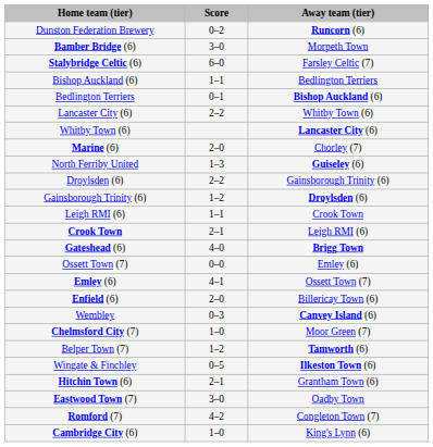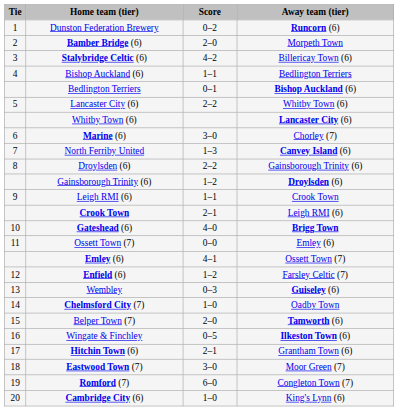 <table class="wikitable" style="width: 600px; background:WhiteSmoke; text-align:center; font-size:90%">
 <tr>
+<td scope="col" style="width:  5.00%; background:silver;"><strong>Tie</strong></td>
 <td scope="col" style="width: 36.25%; background:silver;"><strong>Home team (tier)</strong></td>
 <td scope="col" style="width: 12.50%; background:silver;"><strong>Score</strong></td>
 <td scope="col" style="width: 36.25%; background:silver;"><strong>Away team (tier)</strong></td>
 </tr>
 <tr>
+<td>1</td>
 <td><a href='#'>Dunston Federation Brewery</a></td>
 <td>0–2</td>
 <td><strong><a href='#'>Runcorn</a></strong> (6)</td>
 </tr>
 <tr>
+<td>2</td>
 <td><strong><a href='#'>Bamber Bridge</a></strong> (6)</td>
-<td>3–0</td>
+<td>2–0</td>
 <td><a href='#'>Morpeth Town</a></td>
 </tr>
 <tr>
+<td>3</td>
 <td><strong><a href='#'>Stalybridge Celtic</a></strong> (6)</td>
-<td>6–0</td>
-<td><a href='#'>Farsley Celtic</a> (7)</td>
+<td>4–2</td>
+<td><a href='#'>Billericay Town</a> (6)</td>
 </tr>
 <tr>
+<td>4</td>
 <td><a href='#'>Bishop Auckland</a> (6)</td>
 <td>1–1</td>
 <td><a href='#'>Bedlington Terriers</a></td>
 </tr>
 <tr>
+<td><em></em></td>
 <td><a href='#'>Bedlington Terriers</a></td>
 <td>0–1</td>
 <td><strong><a href='#'>Bishop Auckland</a></strong> (6)</td>
 </tr>
 <tr>
+<td>5</td>
 <td><a href='#'>Lancaster City</a> (6)</td>
 <td>2–2</td>
 <td><a href='#'>Whitby Town</a> (6)</td>
 </tr>
 <tr>
+<td><em></em></td>
 <td><a href='#'>Whitby Town</a> (6)</td>
 <td></td>
 <td><strong><a href='#'>Lancaster City</a></strong> (6)</td>
 </tr>
 <tr>
+<td>6</td>
 <td><strong><a href='#'>Marine</a></strong> (6)</td>
-<td>2–0</td>
+<td>3–0</td>
 <td><a href='#'>Chorley</a> (7)</td>
 </tr>
 <tr>
+<td>7</td>
 <td><a href='#'>North Ferriby United</a></td>
 <td>1–3</td>
-<td><strong><a href='#'>Guiseley</a></strong> (6)</td>
+<td><strong><a href='#'>Canvey Island</a></strong> (6)</td>
 </tr>
 <tr>
+<td>8</td>
 <td><a href='#'>Droylsden</a> (6)</td>
 <td>2–2</td>
 <td><a href='#'>Gainsborough Trinity</a> (6)</td>
 </tr>
 <tr>
+<td><em></em></td>
 <td><a href='#'>Gainsborough Trinity</a> (6)</td>
 <td>1–2</td>
 <td><strong><a href='#'>Droylsden</a></strong> (6)</td>
 </tr>
 <tr>
+<td>9</td>
 <td><a href='#'>Leigh RMI</a> (6)</td>
 <td>1–1</td>
 <td><a href='#'>Crook Town</a></td>
 </tr>
 <tr>
+<td><em></em></td>
 <td><strong><a href='#'>Crook Town</a></strong></td>
 <td>2–1</td>
 <td><a href='#'>Leigh RMI</a> (6)</td>
 </tr>
 <tr>
+<td>10</td>
 <td><strong><a href='#'>Gateshead</a></strong> (6)</td>
 <td>4–0</td>
 <td><strong><a href='#'>Brigg Town</a></strong></td>
 </tr>
 <tr>
+<td>11</td>
 <td><a href='#'>Ossett Town</a> (7)</td>
 <td>0–0</td>
 <td><a href='#'>Emley</a> (6)</td>
 </tr>
 <tr>
+<td><em></em></td>
 <td><strong><a href='#'>Emley</a></strong> (6)</td>
 <td>4–1</td>
 <td><a href='#'>Ossett Town</a> (7)</td>
 </tr>
 <tr>
+<td>12</td>
 <td><strong><a href='#'>Enfield</a></strong> (6)</td>
-<td>2–0</td>
-<td><a href='#'>Billericay Town</a> (6)</td>
+<td>1–2</td>
+<td><a href='#'>Farsley Celtic</a> (7)</td>
 </tr>
 <tr>
+<td>13</td>
 <td><a href='#'>Wembley</a></td>
 <td>0–3</td>
-<td><strong><a href='#'>Canvey Island</a></strong> (6)</td>
+<td><strong><a href='#'>Guiseley</a></strong> (6)</td>
 </tr>
 <tr>
+<td>14</td>
 <td><strong><a href='#'>Chelmsford City</a></strong> (7)</td>
 <td>1–0</td>
-<td><a href='#'>Moor Green</a> (7)</td>
+<td><a href='#'>Oadby Town</a></td>
 </tr>
 <tr>
+<td>15</td>
 <td><a href='#'>Belper Town</a> (7)</td>
-<td>1–2</td>
+<td>2–0</td>
 <td><strong><a href='#'>Tamworth</a></strong> (6)</td>
 </tr>
 <tr>
+<td>16</td>
 <td><a href='#'>Wingate & Finchley</a></td>
 <td>0–5</td>
 <td><strong><a href='#'>Ilkeston Town</a></strong> (6)</td>
 </tr>
 <tr>
+<td>17</td>
 <td><strong><a href='#'>Hitchin Town</a></strong> (6)</td>
 <td>2–1</td>
 <td><a href='#'>Grantham Town</a> (6)</td>
 </tr>
 <tr>
+<td>18</td>
 <td><strong><a href='#'>Eastwood Town</a></strong> (7)</td>
 <td>3–0</td>
-<td><a href='#'>Oadby Town</a></td>
+<td><a href='#'>Moor Green</a> (7)</td>
 </tr>
 <tr>
+<td>19</td>
 <td><strong><a href='#'>Romford</a></strong> (7)</td>
-<td>4–2</td>
+<td>6–0</td>
 <td><a href='#'>Congleton Town</a> (7)</td>
 </tr>
 <tr>
+<td>20</td>
 <td><strong><a href='#'>Cambridge City</a></strong> (6)</td>
 <td>1–0</td>
 <td><a href='#'>King's Lynn</a> (6)</td>
 </tr>
 </table>
